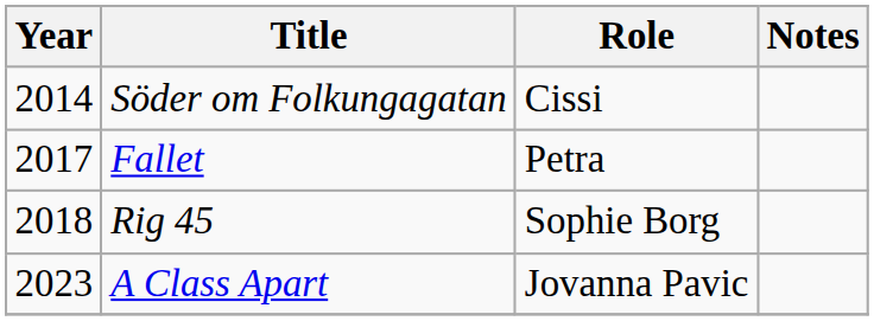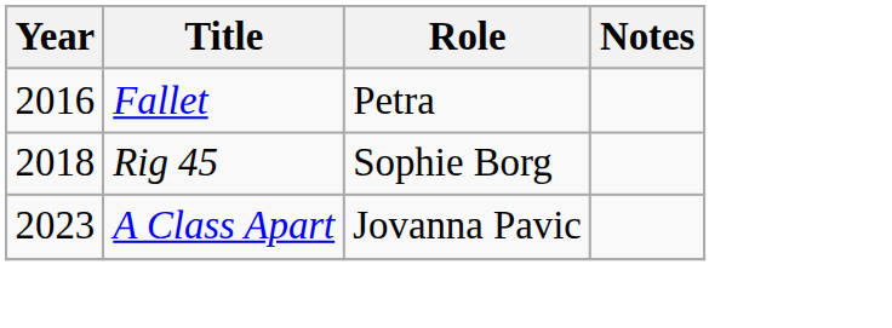 <table class="wikitable">
 <tr>
 <th>Year</th>
 <th>Title</th>
 <th>Role</th>
 <th>Notes</th>
 </tr>
 <tr>
-<td>2014</td>
-<td><em>Söder om Folkungagatan</em></td>
-<td>Cissi</td>
-<td></td>
-</tr>
-<tr>
-<td>2017</td>
+<td>2016</td>
 <td><em><a href='#'>Fallet</a></em></td>
 <td>Petra</td>
 <td></td>
 </tr>
 <tr>
 <td>2018</td>
 <td><em>Rig 45</em></td>
 <td>Sophie Borg</td>
 <td></td>
 </tr>
 <tr>
 <td>2023</td>
 <td><em><a href='#'>A Class Apart</a></em></td>
 <td>Jovanna Pavic</td>
 <td></td>
 </tr>
 <tr>
 </tr>
 </table>
